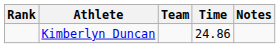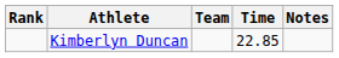 <table class="wikitable sortable">
 <tr>
 <th>Rank</th>
 <th>Athlete</th>
 <th>Team</th>
 <th>Time</th>
 <th>Notes</th>
 </tr>
 <tr>
 <td align=center></td>
 <td><a href='#'>Kimberlyn Duncan</a></td>
 <td></td>
-<td>24.86</td>
+<td>22.85</td>
 <td></td>
 </tr>
 </table>
